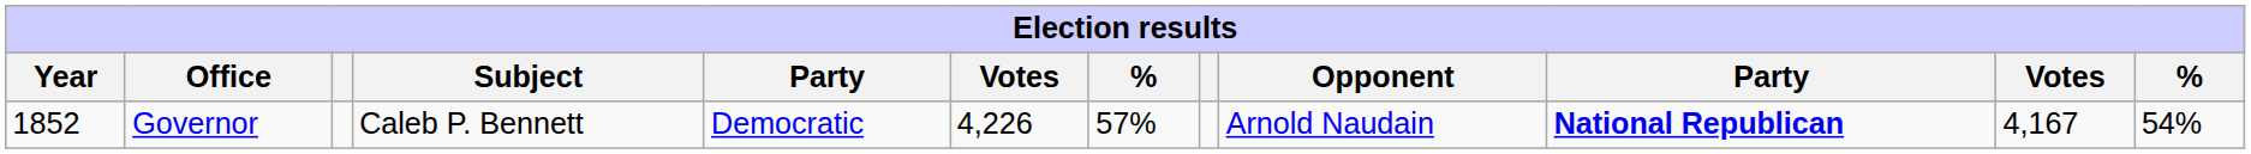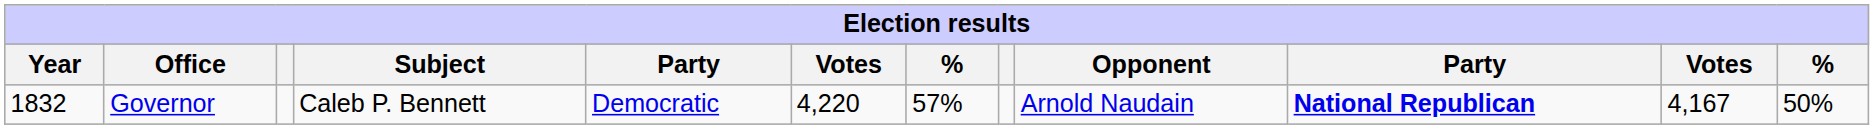 <table class=wikitable style="width: 94%" style="text-align: center;" align="center">
 <tr bgcolor=#cccccc>
 <th colspan=12 style="background: #ccccff;">Election results</th>
 </tr>
 <tr>
 <th><strong>Year</strong></th>
 <th><strong>Office</strong></th>
 <th></th>
 <th><strong>Subject</strong></th>
 <th><strong>Party</strong></th>
 <th><strong>Votes</strong></th>
 <th><strong>%</strong></th>
 <th></th>
 <th><strong>Opponent</strong></th>
 <th><strong>Party</strong></th>
 <th><strong>Votes</strong></th>
 <th><strong>%</strong></th>
 </tr>
 <tr>
-<td>1852</td>
+<td>1832</td>
 <td><a href='#'>Governor</a></td>
 <td></td>
 <td>Caleb P. Bennett</td>
 <td><a href='#'>Democratic</a></td>
-<td>4,226</td>
+<td>4,220</td>
 <td>57%</td>
 <td></td>
 <td><a href='#'>Arnold Naudain</a></td>
 <td><strong><a href='#'>National Republican</a></strong></td>
 <td>4,167</td>
-<td>54%</td>
+<td>50%</td>
 </tr>
 </table>
